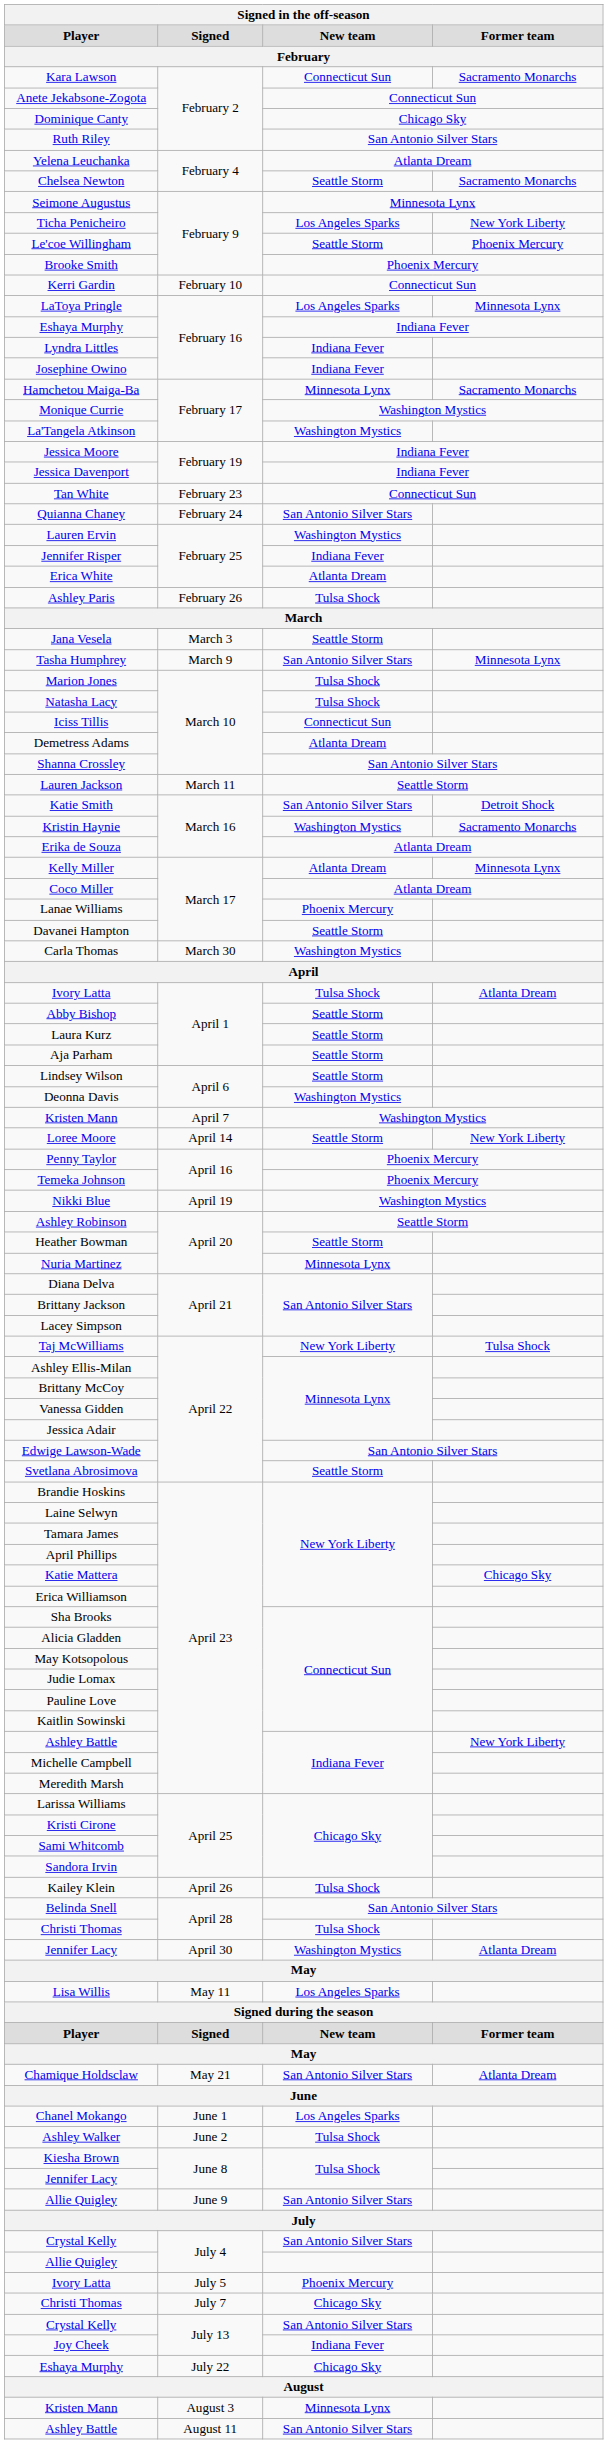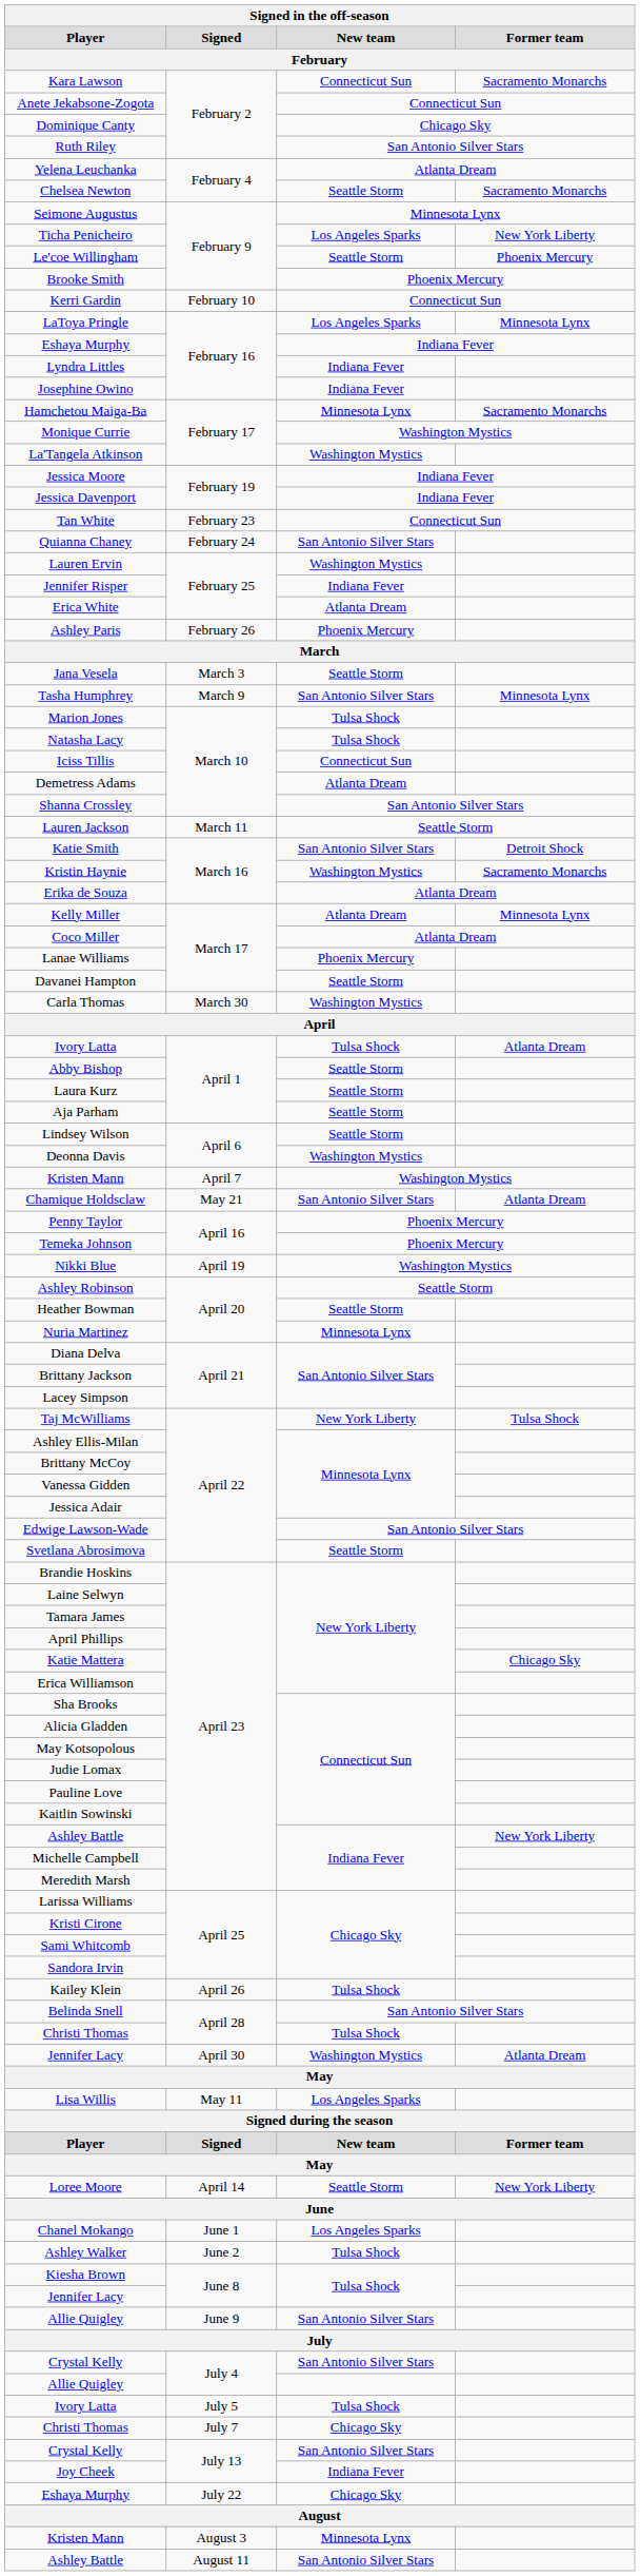 <table class="wikitable" style="text-align: center">
 <tr>
 <th colspan="4">Signed in the off-season</th>
 </tr>
 <tr align="center" bgcolor="#dddddd">
 <td style="width:180px"><strong>Player</strong></td>
 <td style="width:120px"><strong>Signed</strong></td>
 <td style="width:200px"><strong>New team</strong></td>
 <td style="width:200px"><strong>Former team</strong></td>
 </tr>
 <tr>
 <th colspan="4">February</th>
 </tr>
 <tr>
 <td><a href='#'>Kara Lawson</a></td>
 <td rowspan="4">February 2</td>
 <td><a href='#'>Connecticut Sun</a></td>
 <td><a href='#'>Sacramento Monarchs</a></td>
 </tr>
 <tr>
 <td><a href='#'>Anete Jekabsone-Zogota</a></td>
 <td colspan="2"><a href='#'>Connecticut Sun</a></td>
 </tr>
 <tr>
 <td><a href='#'>Dominique Canty</a></td>
 <td colspan="2"><a href='#'>Chicago Sky</a></td>
 </tr>
 <tr>
 <td><a href='#'>Ruth Riley</a></td>
 <td colspan="2"><a href='#'>San Antonio Silver Stars</a></td>
 </tr>
 <tr>
 <td><a href='#'>Yelena Leuchanka</a></td>
 <td rowspan="2">February 4</td>
 <td colspan="2"><a href='#'>Atlanta Dream</a></td>
 </tr>
 <tr>
 <td><a href='#'>Chelsea Newton</a></td>
 <td><a href='#'>Seattle Storm</a></td>
 <td><a href='#'>Sacramento Monarchs</a></td>
 </tr>
 <tr>
 <td><a href='#'>Seimone Augustus</a></td>
 <td rowspan="4">February 9</td>
 <td colspan="2"><a href='#'>Minnesota Lynx</a></td>
 </tr>
 <tr>
 <td><a href='#'>Ticha Penicheiro</a></td>
 <td><a href='#'>Los Angeles Sparks</a></td>
 <td><a href='#'>New York Liberty</a></td>
 </tr>
 <tr>
 <td><a href='#'>Le'coe Willingham</a></td>
 <td><a href='#'>Seattle Storm</a></td>
 <td><a href='#'>Phoenix Mercury</a></td>
 </tr>
 <tr>
 <td><a href='#'>Brooke Smith</a></td>
 <td colspan="2"><a href='#'>Phoenix Mercury</a></td>
 </tr>
 <tr>
 <td><a href='#'>Kerri Gardin</a></td>
 <td rowspan="1">February 10</td>
 <td colspan="2"><a href='#'>Connecticut Sun</a></td>
 </tr>
 <tr>
 <td><a href='#'>LaToya Pringle</a></td>
 <td rowspan="4">February 16</td>
 <td><a href='#'>Los Angeles Sparks</a></td>
 <td><a href='#'>Minnesota Lynx</a></td>
 </tr>
 <tr>
 <td><a href='#'>Eshaya Murphy</a></td>
 <td colspan="2"><a href='#'>Indiana Fever</a></td>
 </tr>
 <tr>
 <td><a href='#'>Lyndra Littles</a></td>
 <td><a href='#'>Indiana Fever</a></td>
 <td></td>
 </tr>
 <tr>
 <td><a href='#'>Josephine Owino</a></td>
 <td><a href='#'>Indiana Fever</a></td>
 <td></td>
 </tr>
 <tr>
 <td><a href='#'>Hamchetou Maiga-Ba</a></td>
 <td rowspan="3">February 17</td>
 <td><a href='#'>Minnesota Lynx</a></td>
 <td><a href='#'>Sacramento Monarchs</a></td>
 </tr>
 <tr>
 <td><a href='#'>Monique Currie</a></td>
 <td colspan="2"><a href='#'>Washington Mystics</a></td>
 </tr>
 <tr>
 <td><a href='#'>La'Tangela Atkinson</a></td>
 <td><a href='#'>Washington Mystics</a></td>
 <td></td>
 </tr>
 <tr>
 <td><a href='#'>Jessica Moore</a></td>
 <td rowspan="2">February 19</td>
 <td colspan="2"><a href='#'>Indiana Fever</a></td>
 </tr>
 <tr>
 <td><a href='#'>Jessica Davenport</a></td>
 <td colspan="2"><a href='#'>Indiana Fever</a></td>
 </tr>
 <tr>
 <td><a href='#'>Tan White</a></td>
 <td rowspan="1">February 23</td>
 <td colspan="2"><a href='#'>Connecticut Sun</a></td>
 </tr>
 <tr>
 <td><a href='#'>Quianna Chaney</a></td>
 <td rowspan="1">February 24</td>
 <td><a href='#'>San Antonio Silver Stars</a></td>
 <td></td>
 </tr>
 <tr>
 <td><a href='#'>Lauren Ervin</a></td>
 <td rowspan="3">February 25</td>
 <td><a href='#'>Washington Mystics</a></td>
 <td></td>
 </tr>
 <tr>
 <td><a href='#'>Jennifer Risper</a></td>
 <td><a href='#'>Indiana Fever</a></td>
 <td></td>
 </tr>
 <tr>
 <td><a href='#'>Erica White</a></td>
 <td><a href='#'>Atlanta Dream</a></td>
 <td></td>
 </tr>
 <tr>
 <td><a href='#'>Ashley Paris</a></td>
 <td rowspan="1">February 26</td>
-<td><a href='#'>Tulsa Shock</a></td>
+<td><a href='#'>Phoenix Mercury</a></td>
 <td></td>
 </tr>
 <tr>
 <th colspan="4">March</th>
 </tr>
 <tr>
 <td><a href='#'>Jana Vesela</a></td>
 <td rowspan="1">March 3</td>
 <td><a href='#'>Seattle Storm</a></td>
 <td></td>
 </tr>
 <tr>
 <td><a href='#'>Tasha Humphrey</a></td>
 <td rowspan="1">March 9</td>
 <td><a href='#'>San Antonio Silver Stars</a></td>
 <td><a href='#'>Minnesota Lynx</a></td>
 </tr>
 <tr>
 <td><a href='#'>Marion Jones</a></td>
 <td rowspan="5">March 10</td>
 <td><a href='#'>Tulsa Shock</a></td>
 <td></td>
 </tr>
 <tr>
 <td><a href='#'>Natasha Lacy</a></td>
 <td><a href='#'>Tulsa Shock</a></td>
 <td></td>
 </tr>
 <tr>
 <td><a href='#'>Iciss Tillis</a></td>
 <td><a href='#'>Connecticut Sun</a></td>
 <td></td>
 </tr>
 <tr>
 <td>Demetress Adams</td>
 <td><a href='#'>Atlanta Dream</a></td>
 <td></td>
 </tr>
 <tr>
 <td><a href='#'>Shanna Crossley</a></td>
 <td colspan="2"><a href='#'>San Antonio Silver Stars</a></td>
 </tr>
 <tr>
 <td><a href='#'>Lauren Jackson</a></td>
 <td rowspan="1">March 11</td>
 <td colspan="2"><a href='#'>Seattle Storm</a></td>
 </tr>
 <tr>
 <td><a href='#'>Katie Smith</a></td>
 <td rowspan="3">March 16</td>
 <td><a href='#'>San Antonio Silver Stars</a></td>
 <td><a href='#'>Detroit Shock</a></td>
 </tr>
 <tr>
 <td><a href='#'>Kristin Haynie</a></td>
 <td><a href='#'>Washington Mystics</a></td>
 <td><a href='#'>Sacramento Monarchs</a></td>
 </tr>
 <tr>
 <td><a href='#'>Erika de Souza</a></td>
 <td colspan="2"><a href='#'>Atlanta Dream</a></td>
 </tr>
 <tr>
 <td><a href='#'>Kelly Miller</a></td>
 <td rowspan="4">March 17</td>
 <td><a href='#'>Atlanta Dream</a></td>
 <td><a href='#'>Minnesota Lynx</a></td>
 </tr>
 <tr>
 <td><a href='#'>Coco Miller</a></td>
 <td colspan="2"><a href='#'>Atlanta Dream</a></td>
 </tr>
 <tr>
 <td>Lanae Williams</td>
 <td><a href='#'>Phoenix Mercury</a></td>
 <td></td>
 </tr>
 <tr>
 <td>Davanei Hampton</td>
 <td><a href='#'>Seattle Storm</a></td>
 <td></td>
 </tr>
 <tr>
 <td>Carla Thomas</td>
 <td rowspan="1">March 30</td>
 <td><a href='#'>Washington Mystics</a></td>
 <td></td>
 </tr>
 <tr>
 <th colspan="4">April</th>
 </tr>
 <tr>
 <td><a href='#'>Ivory Latta</a></td>
 <td rowspan="4">April 1</td>
 <td><a href='#'>Tulsa Shock</a></td>
 <td><a href='#'>Atlanta Dream</a></td>
 </tr>
 <tr>
 <td><a href='#'>Abby Bishop</a></td>
 <td><a href='#'>Seattle Storm</a></td>
 <td></td>
 </tr>
 <tr>
 <td>Laura Kurz</td>
 <td><a href='#'>Seattle Storm</a></td>
 <td></td>
 </tr>
 <tr>
 <td>Aja Parham</td>
 <td><a href='#'>Seattle Storm</a></td>
 <td></td>
 </tr>
 <tr>
 <td>Lindsey Wilson</td>
 <td rowspan="2">April 6</td>
 <td><a href='#'>Seattle Storm</a></td>
 <td></td>
 </tr>
 <tr>
 <td>Deonna Davis</td>
 <td><a href='#'>Washington Mystics</a></td>
 <td></td>
 </tr>
 <tr>
 <td><a href='#'>Kristen Mann</a></td>
 <td rowspan="1">April 7</td>
 <td colspan="2"><a href='#'>Washington Mystics</a></td>
 </tr>
 <tr>
-<td><a href='#'>Loree Moore</a></td>
-<td rowspan="1">April 14</td>
-<td><a href='#'>Seattle Storm</a></td>
-<td><a href='#'>New York Liberty</a></td>
+<td><a href='#'>Chamique Holdsclaw</a></td>
+<td rowspan="1">May 21</td>
+<td><a href='#'>San Antonio Silver Stars</a></td>
+<td><a href='#'>Atlanta Dream</a></td>
 </tr>
 <tr>
 <td><a href='#'>Penny Taylor</a></td>
 <td rowspan="2">April 16</td>
 <td colspan="2"><a href='#'>Phoenix Mercury</a></td>
 </tr>
 <tr>
 <td><a href='#'>Temeka Johnson</a></td>
 <td colspan="2"><a href='#'>Phoenix Mercury</a></td>
 </tr>
 <tr>
 <td><a href='#'>Nikki Blue</a></td>
 <td rowspan="1">April 19</td>
 <td colspan="2"><a href='#'>Washington Mystics</a></td>
 </tr>
 <tr>
 <td><a href='#'>Ashley Robinson</a></td>
 <td rowspan="3">April 20</td>
 <td colspan="2"><a href='#'>Seattle Storm</a></td>
 </tr>
 <tr>
 <td>Heather Bowman</td>
 <td><a href='#'>Seattle Storm</a></td>
 <td></td>
 </tr>
 <tr>
 <td><a href='#'>Nuria Martinez</a></td>
 <td><a href='#'>Minnesota Lynx</a></td>
 <td></td>
 </tr>
 <tr>
 <td>Diana Delva</td>
 <td rowspan="3">April 21</td>
 <td rowspan="3"><a href='#'>San Antonio Silver Stars</a></td>
 <td></td>
 </tr>
 <tr>
 <td>Brittany Jackson</td>
 <td></td>
 </tr>
 <tr>
 <td>Lacey Simpson</td>
 <td></td>
 </tr>
 <tr>
 <td><a href='#'>Taj McWilliams</a></td>
 <td rowspan="7">April 22</td>
 <td><a href='#'>New York Liberty</a></td>
 <td><a href='#'>Tulsa Shock</a></td>
 </tr>
 <tr>
 <td>Ashley Ellis-Milan</td>
 <td rowspan="4"><a href='#'>Minnesota Lynx</a></td>
 <td></td>
 </tr>
 <tr>
 <td>Brittany McCoy</td>
 <td></td>
 </tr>
 <tr>
 <td>Vanessa Gidden</td>
 <td></td>
 </tr>
 <tr>
 <td>Jessica Adair</td>
 <td></td>
 </tr>
 <tr>
 <td><a href='#'>Edwige Lawson-Wade</a></td>
 <td colspan="2"><a href='#'>San Antonio Silver Stars</a></td>
 </tr>
 <tr>
 <td><a href='#'>Svetlana Abrosimova</a></td>
 <td><a href='#'>Seattle Storm</a></td>
 <td></td>
 </tr>
 <tr>
 <td>Brandie Hoskins</td>
 <td rowspan="15">April 23</td>
 <td rowspan="6"><a href='#'>New York Liberty</a></td>
 </tr>
 <tr>
 <td>Laine Selwyn</td>
 <td></td>
 </tr>
 <tr>
 <td>Tamara James</td>
 <td></td>
 </tr>
 <tr>
 <td>April Phillips</td>
 <td></td>
 </tr>
 <tr>
 <td><a href='#'>Katie Mattera</a></td>
 <td><a href='#'>Chicago Sky</a></td>
 </tr>
 <tr>
 <td>Erica Williamson</td>
 <td></td>
 </tr>
 <tr>
 <td>Sha Brooks</td>
 <td rowspan="6"><a href='#'>Connecticut Sun</a></td>
 <td></td>
 </tr>
 <tr>
 <td>Alicia Gladden</td>
 <td></td>
 </tr>
 <tr>
 <td>May Kotsopolous</td>
 <td></td>
 </tr>
 <tr>
 <td>Judie Lomax</td>
 <td></td>
 </tr>
 <tr>
 <td>Pauline Love</td>
 <td></td>
 </tr>
 <tr>
 <td>Kaitlin Sowinski</td>
 <td></td>
 </tr>
 <tr>
 <td><a href='#'>Ashley Battle</a></td>
 <td rowspan="3"><a href='#'>Indiana Fever</a></td>
 <td><a href='#'>New York Liberty</a></td>
 </tr>
 <tr>
 <td>Michelle Campbell</td>
 <td></td>
 </tr>
 <tr>
 <td>Meredith Marsh</td>
 <td></td>
 </tr>
 <tr>
 <td>Larissa Williams</td>
 <td rowspan="4">April 25</td>
 <td rowspan="4"><a href='#'>Chicago Sky</a></td>
 </tr>
 <tr>
 <td><a href='#'>Kristi Cirone</a></td>
 <td></td>
 </tr>
 <tr>
 <td><a href='#'>Sami Whitcomb</a></td>
 <td></td>
 </tr>
 <tr>
 <td><a href='#'>Sandora Irvin</a></td>
 <td></td>
 </tr>
 <tr>
 <td>Kailey Klein</td>
 <td rowspan="1">April 26</td>
 <td><a href='#'>Tulsa Shock</a></td>
 </tr>
 <tr>
 <td><a href='#'>Belinda Snell</a></td>
 <td rowspan="2">April 28</td>
 <td colspan="2"><a href='#'>San Antonio Silver Stars</a></td>
 </tr>
 <tr>
 <td><a href='#'>Christi Thomas</a></td>
 <td><a href='#'>Tulsa Shock</a></td>
 </tr>
 <tr>
 <td><a href='#'>Jennifer Lacy</a></td>
 <td rowspan="1">April 30</td>
 <td><a href='#'>Washington Mystics</a></td>
 <td><a href='#'>Atlanta Dream</a></td>
 </tr>
 <tr>
 <th colspan="4">May</th>
 </tr>
 <tr>
 <td><a href='#'>Lisa Willis</a></td>
 <td rowspan="1">May 11</td>
 <td><a href='#'>Los Angeles Sparks</a></td>
 </tr>
 <tr>
 <th colspan="4">Signed during the season</th>
 </tr>
 <tr align="center" bgcolor="#dddddd">
 <td style="width:180px"><strong>Player</strong></td>
 <td style="width:120px"><strong>Signed</strong></td>
 <td style="width:200px"><strong>New team</strong></td>
 <td style="width:200px"><strong>Former team</strong></td>
 </tr>
 <tr>
 <th colspan="4">May</th>
 </tr>
 <tr>
-<td><a href='#'>Chamique Holdsclaw</a></td>
-<td rowspan="1">May 21</td>
-<td><a href='#'>San Antonio Silver Stars</a></td>
-<td><a href='#'>Atlanta Dream</a></td>
+<td><a href='#'>Loree Moore</a></td>
+<td rowspan="1">April 14</td>
+<td><a href='#'>Seattle Storm</a></td>
+<td><a href='#'>New York Liberty</a></td>
 </tr>
 <tr>
 <th colspan="4">June</th>
 </tr>
 <tr>
 <td><a href='#'>Chanel Mokango</a></td>
 <td rowspan="1">June 1</td>
 <td><a href='#'>Los Angeles Sparks</a></td>
 <td></td>
 </tr>
 <tr>
 <td><a href='#'>Ashley Walker</a></td>
 <td rowspan="1">June 2</td>
 <td><a href='#'>Tulsa Shock</a></td>
 <td></td>
 </tr>
 <tr>
 <td><a href='#'>Kiesha Brown</a></td>
 <td rowspan="2">June 8</td>
 <td rowspan="2"><a href='#'>Tulsa Shock</a></td>
 <td></td>
 </tr>
 <tr>
 <td><a href='#'>Jennifer Lacy</a></td>
 <td></td>
 </tr>
 <tr>
 <td><a href='#'>Allie Quigley</a></td>
 <td rowspan="1">June 9</td>
 <td><a href='#'>San Antonio Silver Stars</a></td>
 <td></td>
 </tr>
 <tr>
 <th colspan="4">July</th>
 </tr>
 <tr>
 <td><a href='#'>Crystal Kelly</a></td>
 <td rowspan="2">July 4</td>
 <td><a href='#'>San Antonio Silver Stars</a></td>
 <td></td>
 </tr>
 <tr>
 <td><a href='#'>Allie Quigley</a></td>
 <td></td>
 </tr>
 <tr>
 <td><a href='#'>Ivory Latta</a></td>
 <td rowspan="1">July 5</td>
-<td><a href='#'>Phoenix Mercury</a></td>
+<td><a href='#'>Tulsa Shock</a></td>
 <td></td>
 </tr>
 <tr>
 <td><a href='#'>Christi Thomas</a></td>
 <td rowspan="1">July 7</td>
 <td><a href='#'>Chicago Sky</a></td>
 <td></td>
 </tr>
 <tr>
 <td><a href='#'>Crystal Kelly</a></td>
 <td rowspan="2">July 13</td>
 <td><a href='#'>San Antonio Silver Stars</a></td>
 <td></td>
 </tr>
 <tr>
 <td><a href='#'>Joy Cheek</a></td>
 <td><a href='#'>Indiana Fever</a></td>
 <td></td>
 </tr>
 <tr>
 <td><a href='#'>Eshaya Murphy</a></td>
 <td rowspan="1">July 22</td>
 <td><a href='#'>Chicago Sky</a></td>
 <td></td>
 </tr>
 <tr>
 <th colspan="4">August</th>
 </tr>
 <tr>
 <td><a href='#'>Kristen Mann</a></td>
 <td rowspan="1">August 3</td>
 <td><a href='#'>Minnesota Lynx</a></td>
 <td></td>
 </tr>
 <tr>
 <td><a href='#'>Ashley Battle</a></td>
 <td rowspan="1">August 11</td>
 <td><a href='#'>San Antonio Silver Stars</a></td>
 <td></td>
 </tr>
 </table>
